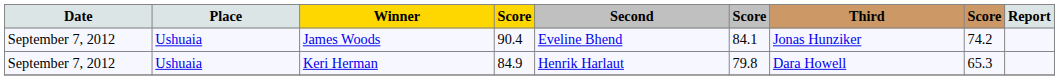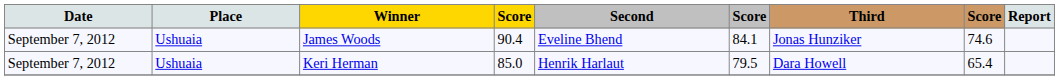 <table cellpadding="3" cellspacing="0" border="1" style="background:#f7f8ff; font-size:95%; border:gray solid 1px; border-collapse:collapse;">
 <tr style="background:#ccc; text-align:center;">
 <td style="background:#dce5e5; width:150px;"><strong>Date</strong></td>
 <td style="background:#dce5e5; width:150px;"><strong>Place</strong></td>
 <td style="background:gold; width:200px;"><strong>Winner</strong></td>
 <td style="background:gold;"><strong>Score</strong></td>
 <td style="background:silver; width:200px;"><strong>Second</strong></td>
 <td style="background:silver;"><strong>Score</strong></td>
 <td style="background:#c96; width:200px;"><strong>Third</strong></td>
 <td style="background:#c96;"><strong>Score</strong></td>
 <td style="background:#dce5e5;"><strong>Report</strong></td>
 </tr>
 <tr style="text-align:left;">
 <td>September 7, 2012</td>
 <td> <a href='#'>Ushuaia</a></td>
 <td> <a href='#'>James Woods</a></td>
 <td>90.4</td>
 <td> <a href='#'>Eveline Bhend</a></td>
 <td>84.1</td>
 <td> <a href='#'>Jonas Hunziker</a></td>
-<td>74.2</td>
+<td>74.6</td>
 <td></td>
 </tr>
 <tr style="text-align:left;">
 <td>September 7, 2012</td>
 <td> <a href='#'>Ushuaia</a></td>
 <td> <a href='#'>Keri Herman</a></td>
-<td>84.9</td>
+<td>85.0</td>
 <td> <a href='#'>Henrik Harlaut</a></td>
-<td>79.8</td>
+<td>79.5</td>
 <td> <a href='#'>Dara Howell</a></td>
-<td>65.3</td>
+<td>65.4</td>
 <td> </td>
 </tr>
 <tr style="text-align:left;">
 </tr>
 </table>
